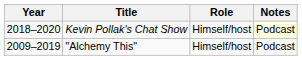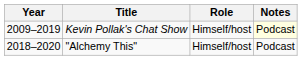 <table class="wikitable sortable">
 <tr>
 <th>Year</th>
 <th>Title</th>
 <th>Role</th>
 <th class="unsortable">Notes</th>
 </tr>
 <tr>
-<td>2018–2020</td>
+<td>2009–2019</td>
 <td><em>Kevin Pollak's Chat Show</em></td>
 <td>Himself/host</td>
 <td style="background: lightyellow;">Podcast</td>
 </tr>
 <tr>
-<td>2009–2019</td>
+<td>2018–2020</td>
 <td>"Alchemy This"</td>
 <td>Himself/host</td>
 <td>Podcast</td>
 </tr>
 </table>
